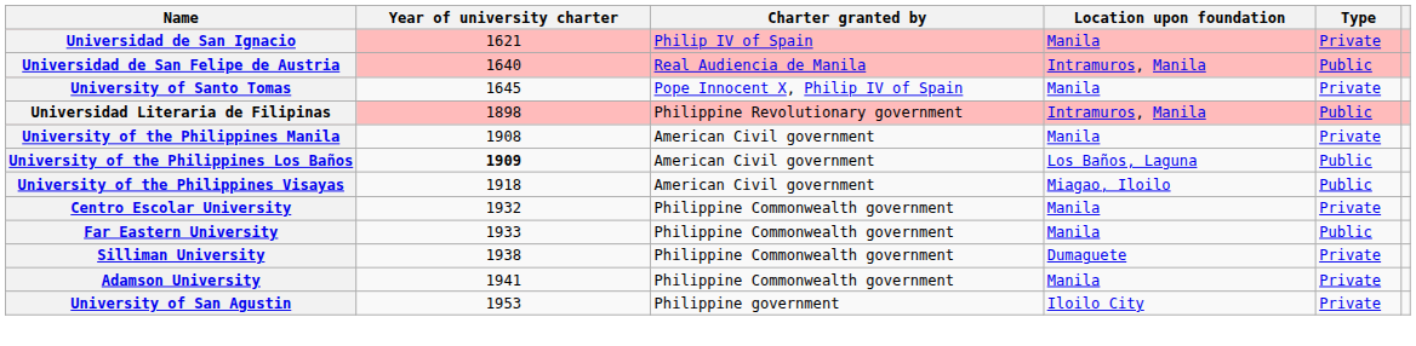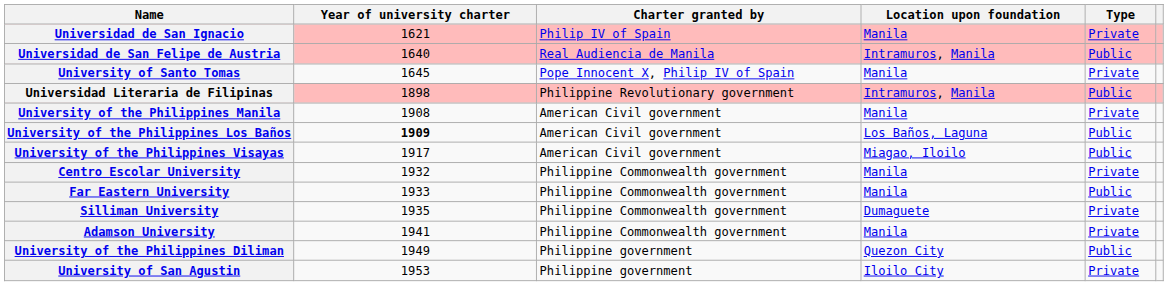 <table class="wikitable sortable plainrowheaders">
 <tr>
 <th scope="col" style="width:25%;">Name</th>
 <th scope="col">Year of university charter</th>
 <th scope="col">Charter granted by</th>
 <th scope="col">Location upon foundation</th>
 <th scope="col">Type</th>
 <th scope="col" class="unsortable"></th>
 </tr>
 <tr style="background:#ffbbbb;">
 <th scope="row"><a href='#'>Universidad de San Ignacio</a></th>
 <td style="text-align:center;">1621</td>
 <td><a href='#'>Philip IV of Spain</a></td>
 <td><a href='#'>Manila</a></td>
 <td><a href='#'>Private</a></td>
 <td style="text-align:center;"></td>
 </tr>
 <tr style="background:#ffbbbb;">
 <th scope="row"><a href='#'>Universidad de San Felipe de Austria</a></th>
 <td style="text-align:center;">1640</td>
 <td><a href='#'>Real Audiencia de Manila</a></td>
 <td><a href='#'>Intramuros</a>, <a href='#'>Manila</a></td>
 <td><a href='#'>Public</a></td>
 <td style="text-align:center;"></td>
 </tr>
 <tr>
 <th scope="row"><a href='#'>University of Santo Tomas</a></th>
 <td style="text-align:center;">1645</td>
 <td><a href='#'>Pope Innocent X</a>, <a href='#'>Philip IV of Spain</a></td>
 <td><a href='#'>Manila</a></td>
 <td><a href='#'>Private</a></td>
 <td style="text-align:center;"></td>
 </tr>
 <tr style="background:#ffbbbb;">
 <th scope="row">Universidad Literaria de Filipinas</th>
 <td style="text-align:center;">1898</td>
 <td>Philippine Revolutionary government</td>
 <td><a href='#'>Intramuros</a>, <a href='#'>Manila</a></td>
 <td><a href='#'>Public</a></td>
 <td style="text-align:center;"></td>
 </tr>
 <tr>
 <th scope="row"><a href='#'>University of the Philippines Manila</a></th>
 <td style="text-align:center;">1908</td>
 <td>American Civil government</td>
 <td><a href='#'>Manila</a></td>
 <td><a href='#'>Private</a></td>
 <td style="text-align:center;"></td>
 </tr>
 <tr>
 <th scope="row"><a href='#'>University of the Philippines Los Baños</a></th>
 <td style="text-align:center;"><strong>1909</strong></td>
 <td>American Civil government</td>
 <td><a href='#'>Los Baños, Laguna</a></td>
 <td><a href='#'>Public</a></td>
 <td style="text-align:center;"></td>
 </tr>
 <tr>
 <th scope="row"><a href='#'>University of the Philippines Visayas</a></th>
-<td style="text-align:center;">1918</td>
+<td style="text-align:center;">1917</td>
 <td>American Civil government</td>
 <td><a href='#'>Miagao, Iloilo</a></td>
 <td><a href='#'>Public</a></td>
 <td style="text-align:center;"></td>
 </tr>
 <tr>
 <th scope="row"><a href='#'>Centro Escolar University</a></th>
 <td style="text-align:center;">1932</td>
 <td>Philippine Commonwealth government</td>
 <td><a href='#'>Manila</a></td>
 <td><a href='#'>Private</a></td>
 <td style="text-align:center;"></td>
 </tr>
 <tr>
 <th scope="row"><a href='#'>Far Eastern University</a></th>
 <td style="text-align:center;">1933</td>
 <td>Philippine Commonwealth government</td>
 <td><a href='#'>Manila</a></td>
 <td><a href='#'>Public</a></td>
 <td style="text-align:center;"></td>
 </tr>
 <tr>
 <th scope="row"><a href='#'>Silliman University</a></th>
-<td style="text-align:center;">1938</td>
+<td style="text-align:center;">1935</td>
 <td>Philippine Commonwealth government</td>
 <td><a href='#'>Dumaguete</a></td>
 <td><a href='#'>Private</a></td>
 <td style="text-align:center;"></td>
 </tr>
 <tr>
 <th scope="row"><a href='#'>Adamson University</a></th>
 <td style="text-align:center;">1941</td>
 <td>Philippine Commonwealth government</td>
 <td><a href='#'>Manila</a></td>
 <td><a href='#'>Private</a></td>
 <td style="text-align:center;"></td>
 </tr>
 <tr>
+<th scope="row"><a href='#'>University of the Philippines Diliman</a></th>
+<td style="text-align:center;">1949</td>
+<td>Philippine government</td>
+<td><a href='#'>Quezon City</a></td>
+<td><a href='#'>Public</a></td>
+<td style="text-align:center;"></td>
+</tr>
+<tr>
 <th scope="row"><a href='#'>University of San Agustin</a></th>
 <td style="text-align:center;">1953</td>
 <td>Philippine government</td>
 <td><a href='#'>Iloilo City</a></td>
 <td><a href='#'>Private</a></td>
 <td style="text-align:center;"></td>
 </tr>
 </table>
